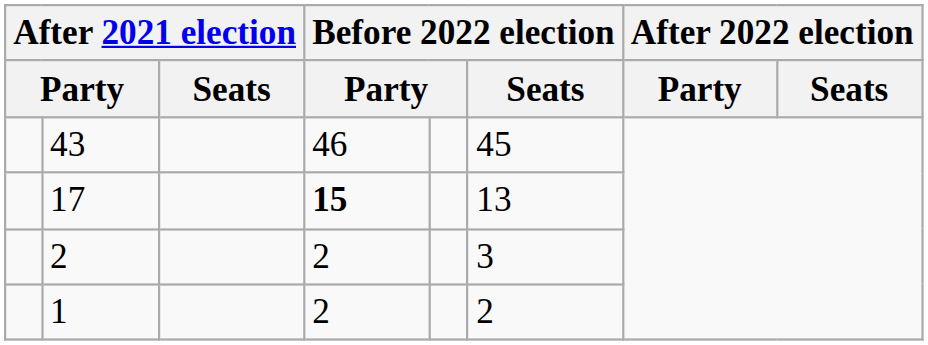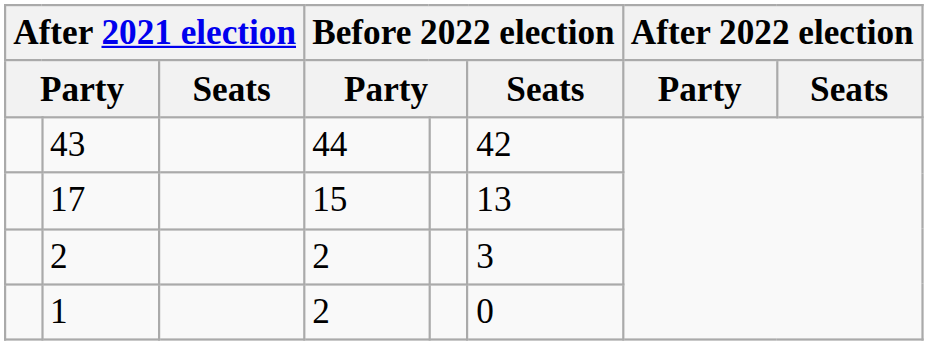 <table class="wikitable">
 <tr>
 <th colspan="3">After <a href='#'>2021 election</a></th>
 <th colspan="3">Before 2022 election</th>
 <th colspan="3">After 2022 election</th>
 </tr>
 <tr>
 <th colspan="2">Party</th>
 <th>Seats</th>
 <th colspan="2">Party</th>
 <th>Seats</th>
 <th colspan="2">Party</th>
 <th>Seats</th>
 </tr>
 <tr>
 <td></td>
 <td>43</td>
 <td></td>
-<td>46</td>
+<td>44</td>
 <td></td>
-<td>45</td>
+<td>42</td>
 </tr>
 <tr>
 <td></td>
 <td>17</td>
 <td></td>
-<td><strong>15</strong></td>
+<td>15</td>
 <td></td>
 <td>13</td>
 </tr>
 <tr>
 <td></td>
 <td>2</td>
 <td></td>
 <td>2</td>
 <td></td>
 <td>3</td>
 </tr>
 <tr>
 <td></td>
 <td>1</td>
 <td></td>
 <td>2</td>
 <td></td>
-<td>2</td>
+<td>0</td>
 </tr>
 </table>
